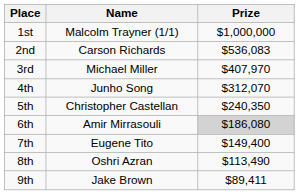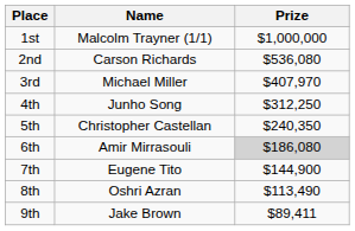 <table class="wikitable">
 <tr>
 <th width="50">Place</th>
 <th width="200">Name</th>
 <th width="125">Prize</th>
 </tr>
 <tr>
 <td align=center>1st</td>
 <td align=center> Malcolm Trayner (1/1)</td>
 <td align=center>$1,000,000</td>
 </tr>
 <tr>
 <td align=center>2nd</td>
 <td align=center> Carson Richards</td>
-<td align=center>$536,083</td>
+<td align=center>$536,080</td>
 </tr>
 <tr>
 <td align=center>3rd</td>
 <td align=center> Michael Miller</td>
 <td align=center>$407,970</td>
 </tr>
 <tr>
 <td align=center>4th</td>
 <td align=center> Junho Song</td>
-<td align=center>$312,070</td>
+<td align=center>$312,250</td>
 </tr>
 <tr>
 <td align=center>5th</td>
 <td align=center> Christopher Castellan</td>
 <td align=center>$240,350</td>
 </tr>
 <tr>
 <td align=center>6th</td>
 <td align=center> Amir Mirrasouli</td>
 <td align=center style="background: lightgrey;">$186,080</td>
 </tr>
 <tr>
 <td align=center>7th</td>
 <td align=center> Eugene Tito</td>
-<td align=center>$149,400</td>
+<td align=center>$144,900</td>
 </tr>
 <tr>
 <td align=center>8th</td>
 <td align=center> Oshri Azran</td>
 <td align=center>$113,490</td>
 </tr>
 <tr>
 <td align=center>9th</td>
 <td align=center> Jake Brown</td>
 <td align=center>$89,411</td>
 </tr>
 </table>
